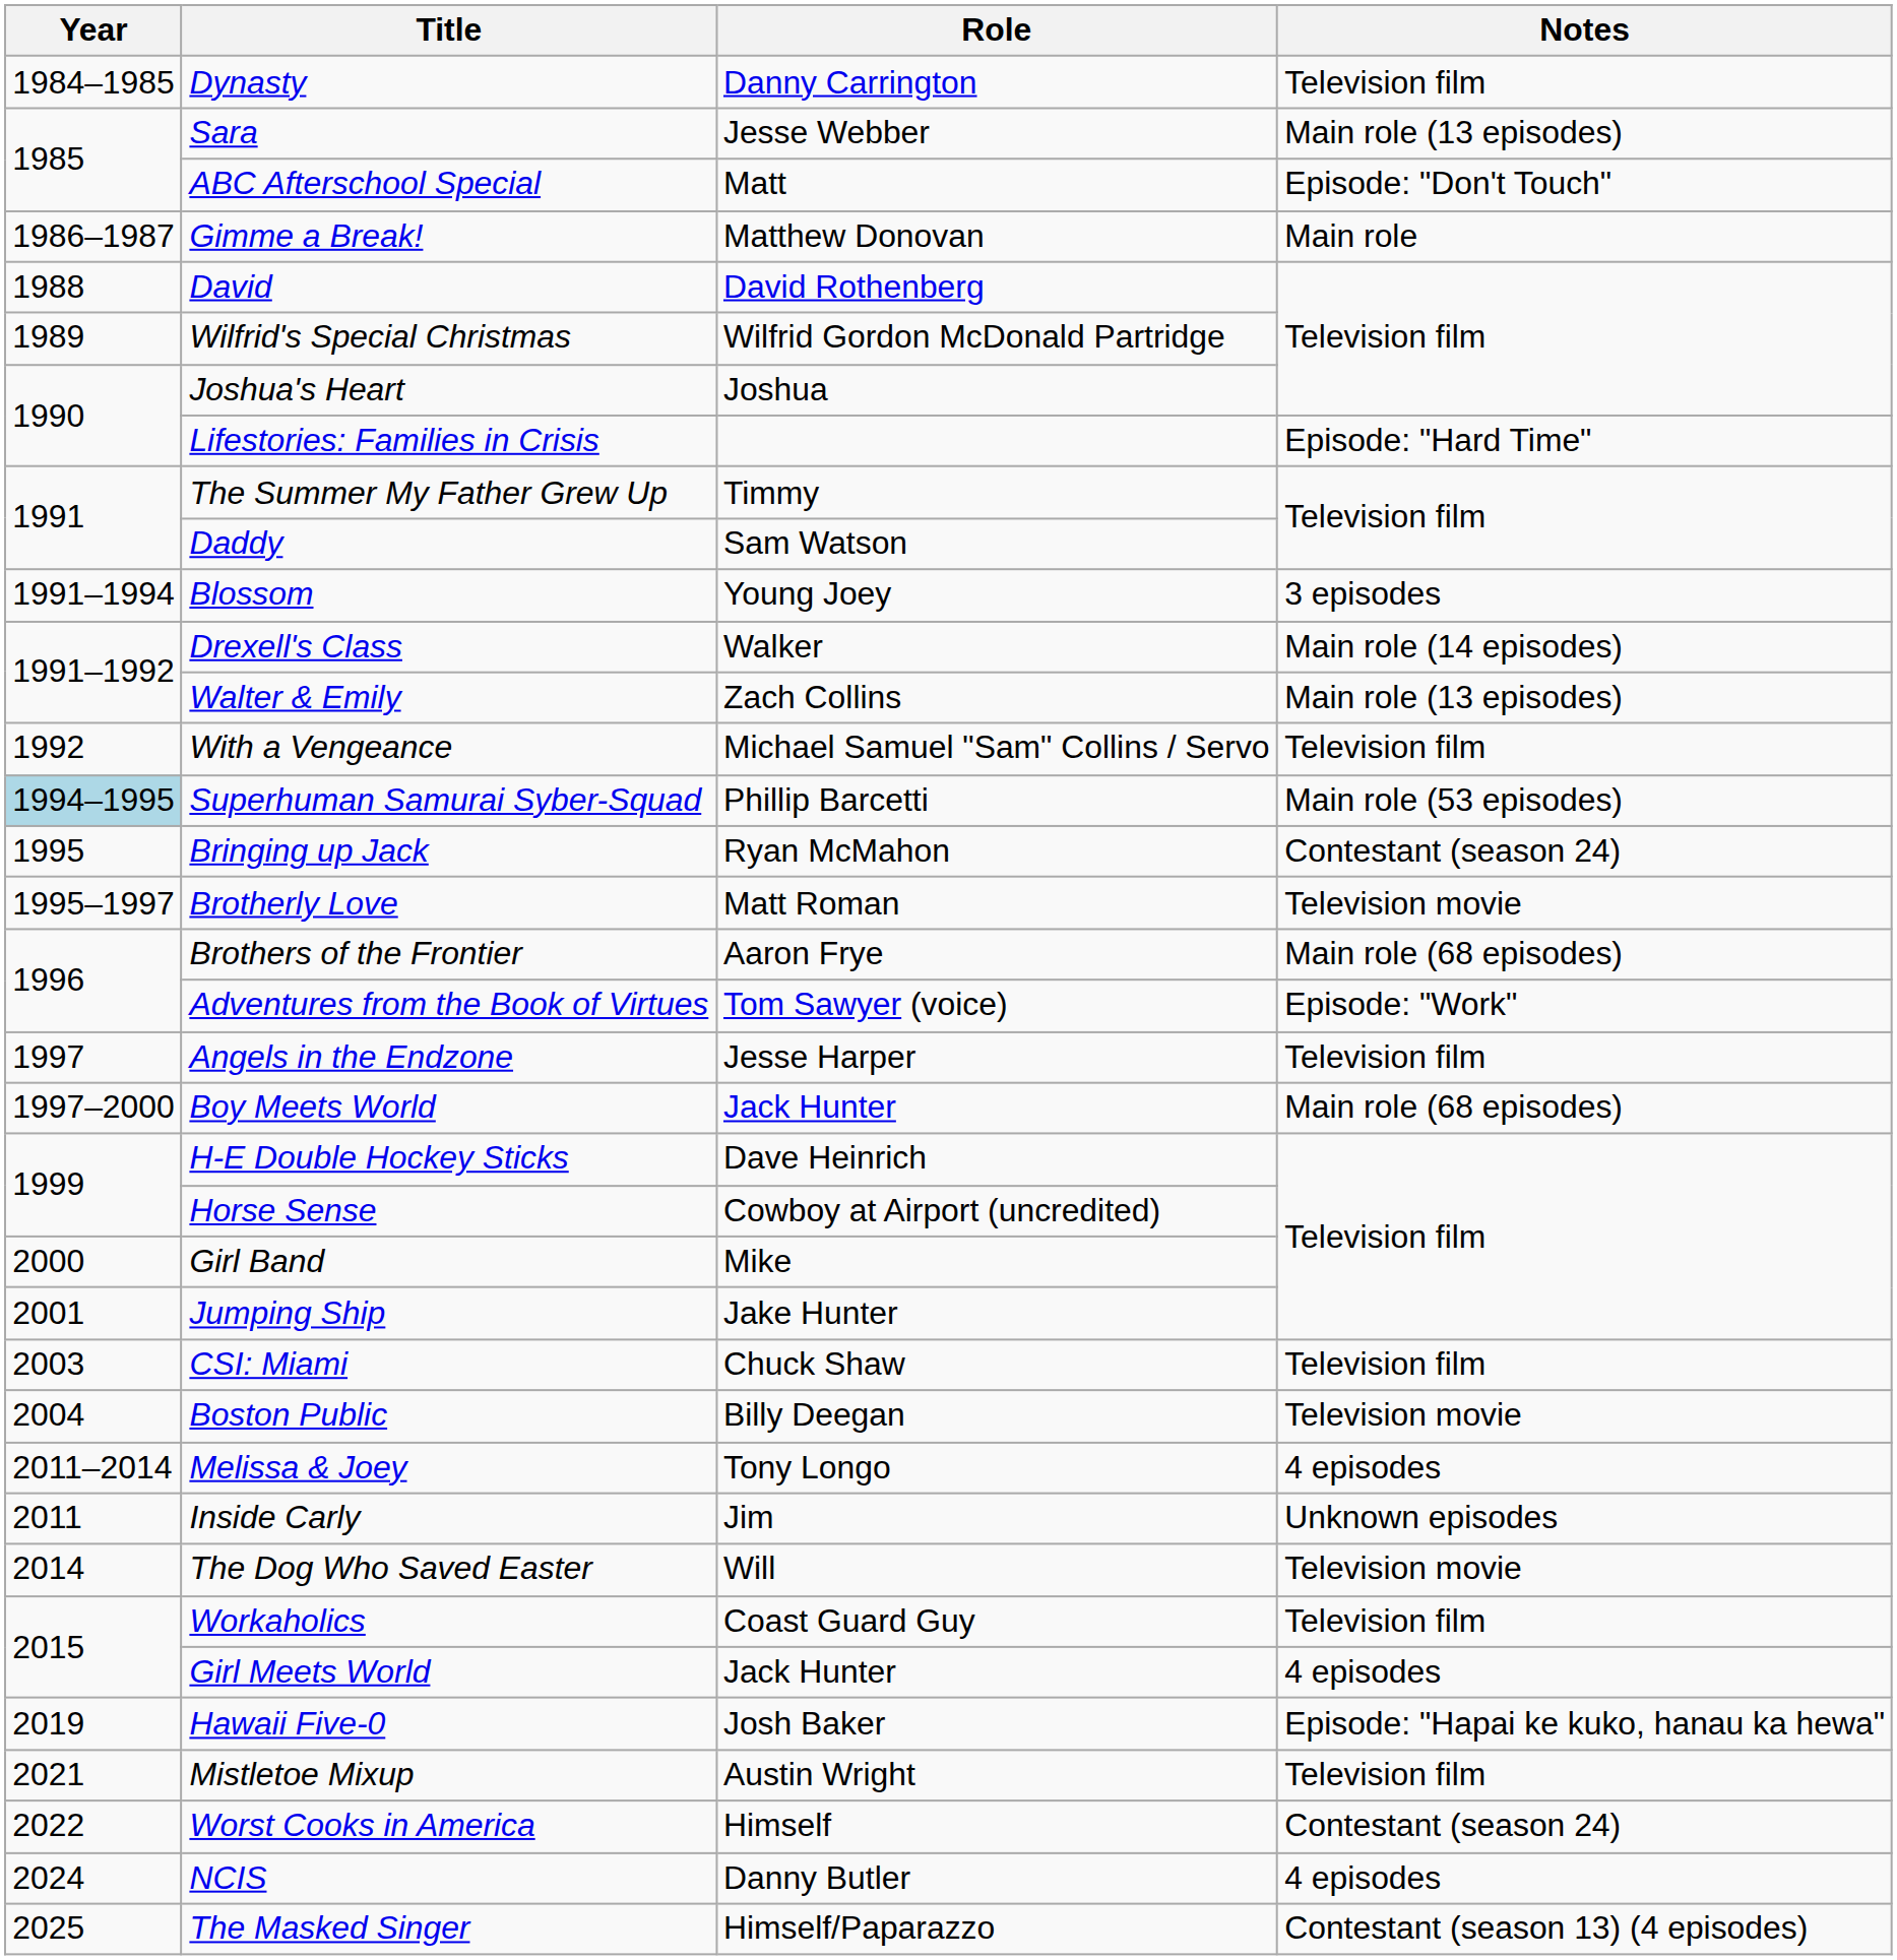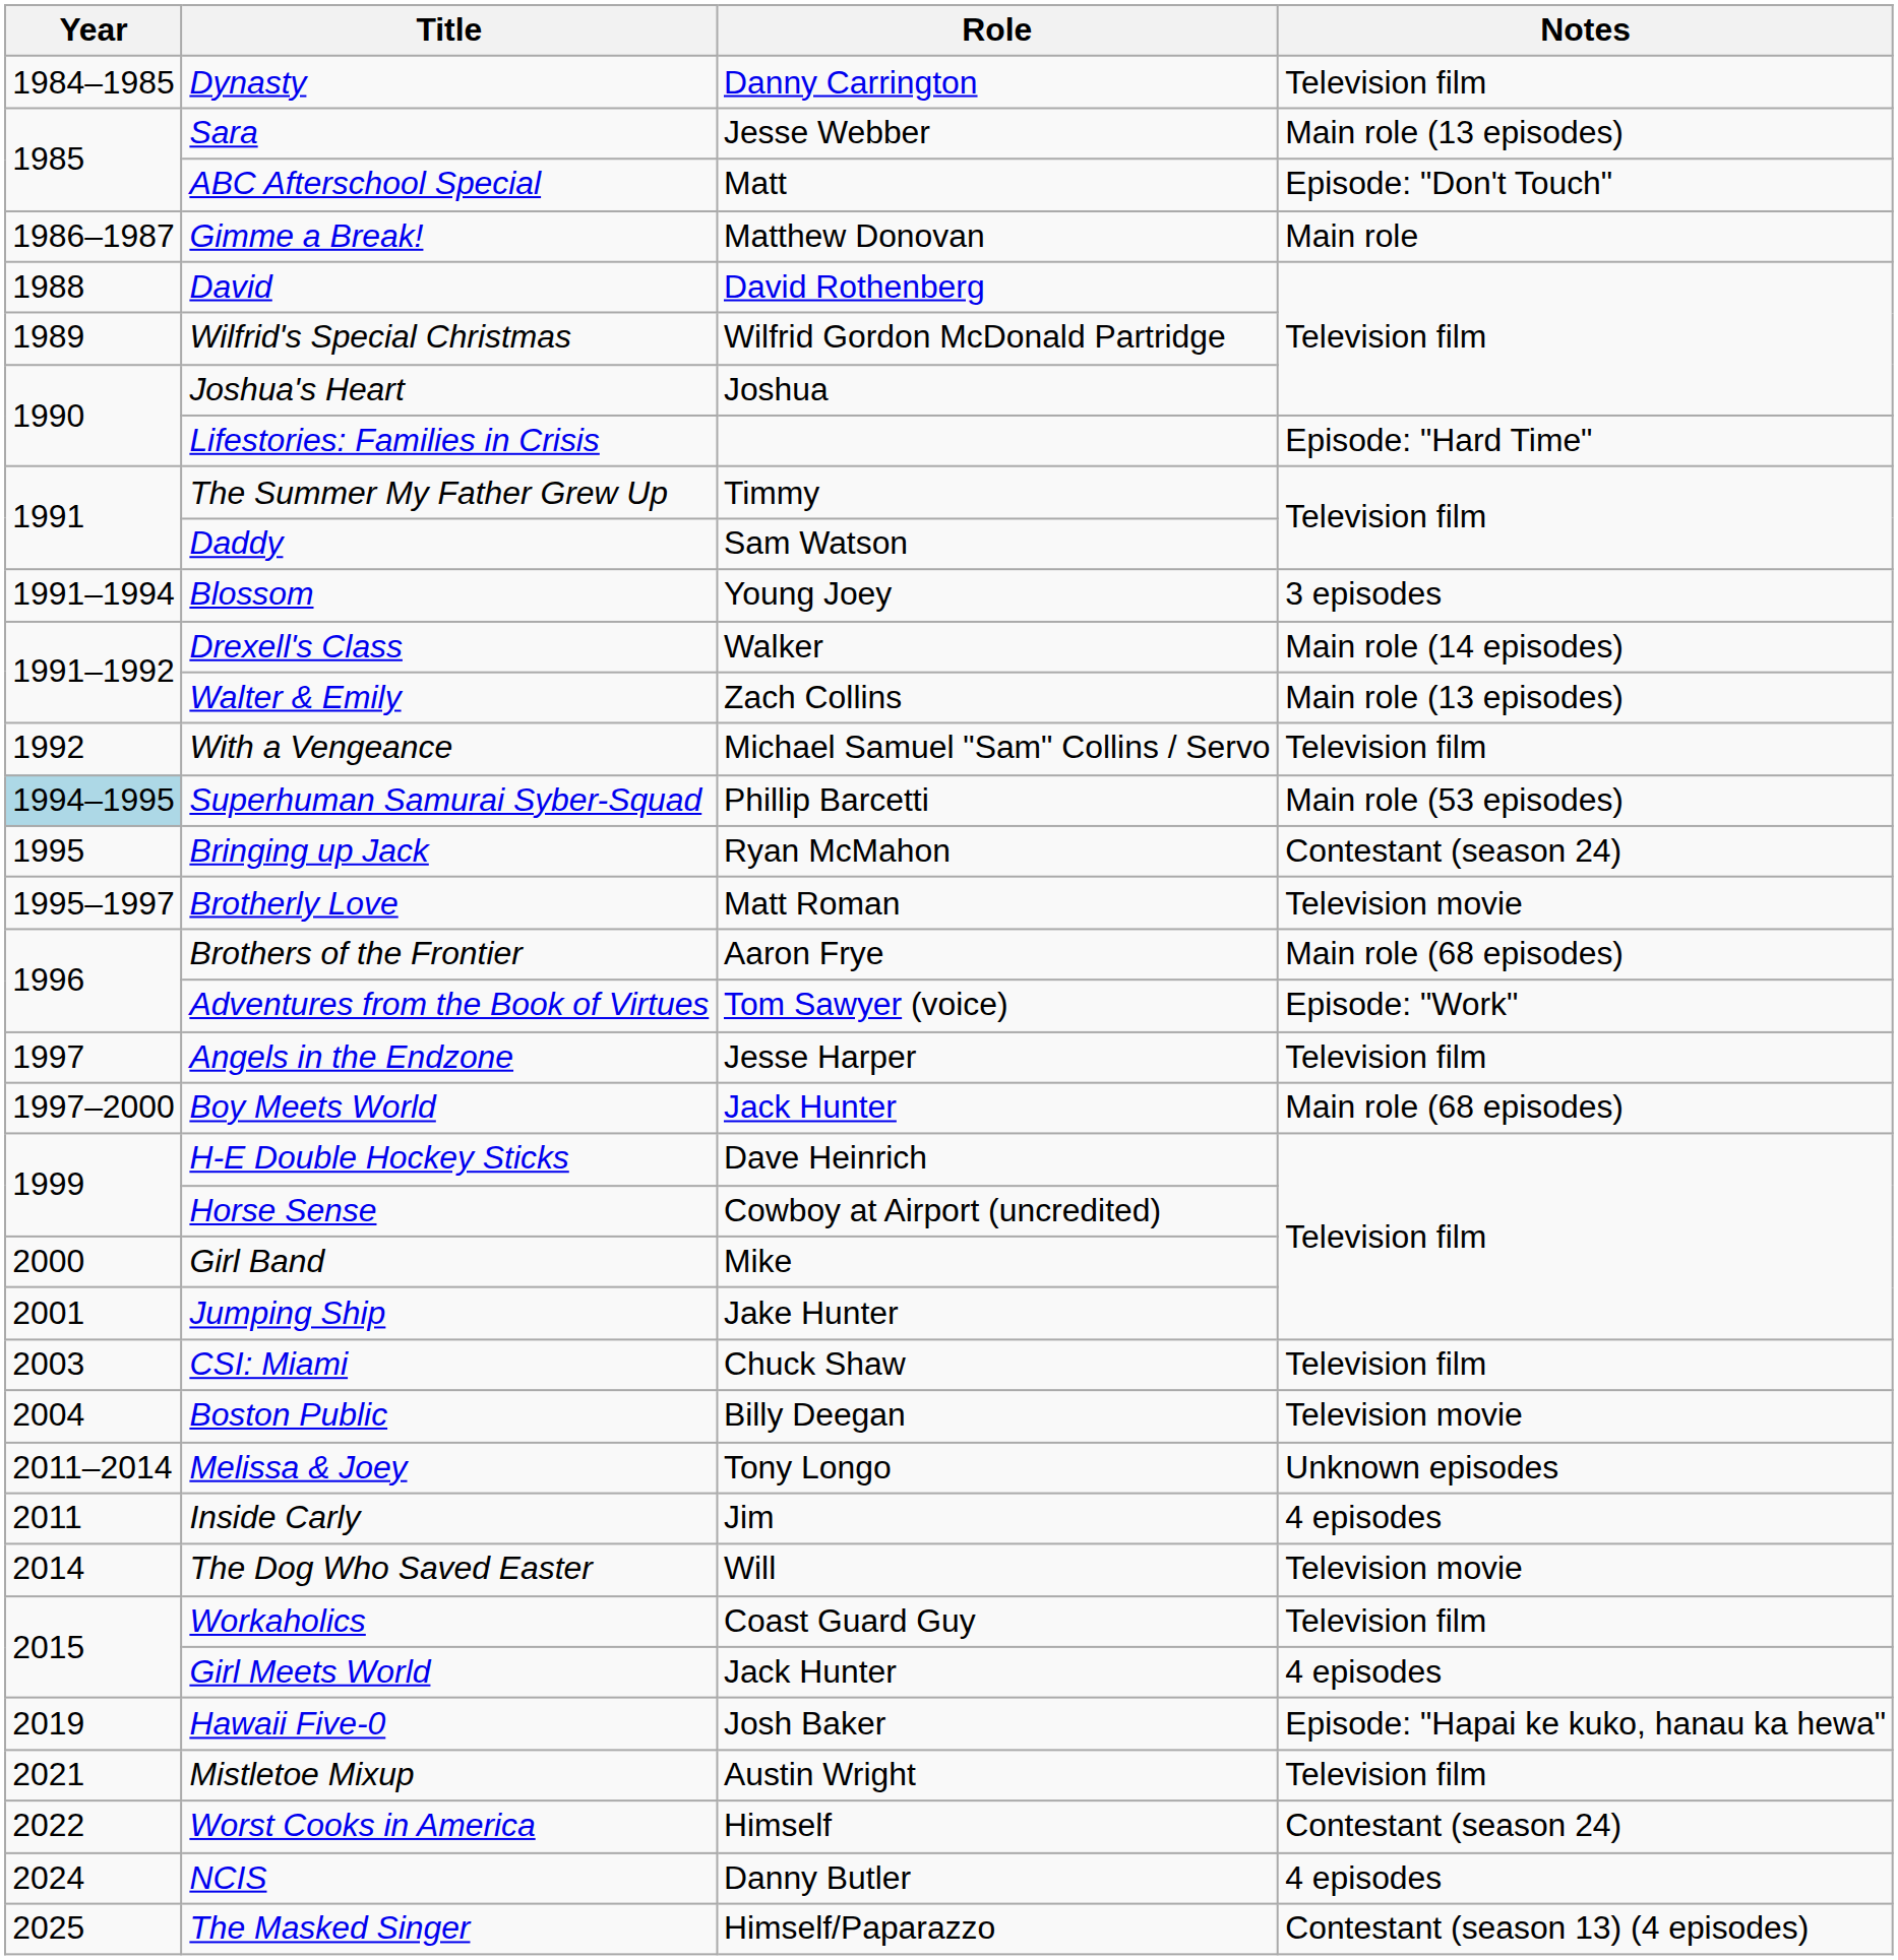 <table class="wikitable sortable">
 <tr>
 <th>Year</th>
 <th>Title</th>
 <th>Role</th>
 <th class="unsortable">Notes</th>
 </tr>
 <tr>
 <td>1984–1985</td>
 <td><em><a href='#'>Dynasty</a></em></td>
 <td><a href='#'>Danny Carrington</a></td>
 <td>Television film</td>
 </tr>
 <tr>
 <td rowspan=2>1985</td>
 <td><em><a href='#'>Sara</a></em></td>
 <td>Jesse Webber</td>
 <td>Main role (13 episodes)</td>
 </tr>
 <tr>
 <td><em><a href='#'>ABC Afterschool Special</a></em></td>
 <td>Matt</td>
 <td>Episode: "Don't Touch"</td>
 </tr>
 <tr>
 <td>1986–1987</td>
 <td><em><a href='#'>Gimme a Break!</a></em></td>
 <td>Matthew Donovan</td>
 <td>Main role</td>
 </tr>
 <tr>
 <td>1988</td>
 <td><em><a href='#'>David</a></em></td>
 <td><a href='#'>David Rothenberg</a></td>
 <td rowspan=3>Television film</td>
 </tr>
 <tr>
 <td>1989</td>
 <td><em>Wilfrid's Special Christmas</em></td>
 <td>Wilfrid Gordon McDonald Partridge</td>
 </tr>
 <tr>
 <td rowspan=2>1990</td>
 <td><em>Joshua's Heart</em></td>
 <td>Joshua</td>
 </tr>
 <tr>
 <td><em><a href='#'>Lifestories: Families in Crisis</a></em></td>
 <td></td>
 <td>Episode: "Hard Time"</td>
 </tr>
 <tr>
 <td rowspan=2>1991</td>
 <td><em>The Summer My Father Grew Up</em></td>
 <td>Timmy</td>
 <td rowspan=2>Television film</td>
 </tr>
 <tr>
 <td><em><a href='#'>Daddy</a></em></td>
 <td>Sam Watson</td>
 </tr>
 <tr>
 <td>1991–1994</td>
 <td><em><a href='#'>Blossom</a></em></td>
 <td>Young Joey</td>
 <td>3 episodes</td>
 </tr>
 <tr>
 <td rowspan=2>1991–1992</td>
 <td><em><a href='#'>Drexell's Class</a></em></td>
 <td>Walker</td>
 <td>Main role (14 episodes)</td>
 </tr>
 <tr>
 <td><em><a href='#'>Walter & Emily</a></em></td>
 <td>Zach Collins</td>
 <td>Main role (13 episodes)</td>
 </tr>
 <tr>
 <td>1992</td>
 <td><em>With a Vengeance</em></td>
 <td>Michael Samuel "Sam" Collins / Servo</td>
 <td>Television film</td>
 </tr>
 <tr>
 <td style="background: lightblue;">1994–1995</td>
 <td><em><a href='#'>Superhuman Samurai Syber-Squad</a></em></td>
 <td>Phillip Barcetti</td>
 <td>Main role (53 episodes)</td>
 </tr>
 <tr>
 <td>1995</td>
 <td><em><a href='#'>Bringing up Jack</a></em></td>
 <td>Ryan McMahon</td>
 <td>Contestant (season 24)</td>
 </tr>
 <tr>
 <td>1995–1997</td>
 <td><em><a href='#'>Brotherly Love</a></em></td>
 <td>Matt Roman</td>
 <td>Television movie</td>
 </tr>
 <tr>
 <td rowspan=2>1996</td>
 <td><em>Brothers of the Frontier</em></td>
 <td>Aaron Frye</td>
 <td>Main role (68 episodes)</td>
 </tr>
 <tr>
 <td><em><a href='#'>Adventures from the Book of Virtues</a></em></td>
 <td><a href='#'>Tom Sawyer</a> (voice)</td>
 <td>Episode: "Work"</td>
 </tr>
 <tr>
 <td>1997</td>
 <td><em><a href='#'>Angels in the Endzone</a></em></td>
 <td>Jesse Harper</td>
 <td>Television film</td>
 </tr>
 <tr>
 <td>1997–2000</td>
 <td><em><a href='#'>Boy Meets World</a></em></td>
 <td><a href='#'>Jack Hunter</a></td>
 <td>Main role (68 episodes)</td>
 </tr>
 <tr>
 <td rowspan=2>1999</td>
 <td><em><a href='#'>H-E Double Hockey Sticks</a></em></td>
 <td>Dave Heinrich</td>
 <td rowspan=4>Television film</td>
 </tr>
 <tr>
 <td><em><a href='#'>Horse Sense</a></em></td>
 <td>Cowboy at Airport (uncredited)</td>
 </tr>
 <tr>
 <td>2000</td>
 <td><em>Girl Band</em></td>
 <td>Mike</td>
 </tr>
 <tr>
 <td>2001</td>
 <td><em><a href='#'>Jumping Ship</a></em></td>
 <td>Jake Hunter</td>
 </tr>
 <tr>
 <td>2003</td>
 <td><em><a href='#'>CSI: Miami</a></em></td>
 <td>Chuck Shaw</td>
 <td>Television film</td>
 </tr>
 <tr>
 <td>2004</td>
 <td><em><a href='#'>Boston Public</a></em></td>
 <td>Billy Deegan</td>
 <td>Television movie</td>
 </tr>
 <tr>
 <td>2011–2014</td>
 <td><em><a href='#'>Melissa & Joey</a></em></td>
 <td>Tony Longo</td>
-<td>4 episodes</td>
+<td>Unknown episodes</td>
 </tr>
 <tr>
 <td>2011</td>
 <td><em>Inside Carly</em></td>
 <td>Jim</td>
-<td>Unknown episodes</td>
+<td>4 episodes</td>
 </tr>
 <tr>
 <td>2014</td>
 <td><em>The Dog Who Saved Easter</em></td>
 <td>Will</td>
 <td>Television movie</td>
 </tr>
 <tr>
 <td rowspan=2>2015</td>
 <td><em><a href='#'>Workaholics</a></em></td>
 <td>Coast Guard Guy</td>
 <td>Television film</td>
 </tr>
 <tr>
 <td><em><a href='#'>Girl Meets World</a></em></td>
 <td>Jack Hunter</td>
 <td>4 episodes</td>
 </tr>
 <tr>
 <td>2019</td>
 <td><em><a href='#'>Hawaii Five-0</a></em></td>
 <td>Josh Baker</td>
 <td>Episode: "Hapai ke kuko, hanau ka hewa"</td>
 </tr>
 <tr>
 <td>2021</td>
 <td><em>Mistletoe Mixup</em></td>
 <td>Austin Wright</td>
 <td>Television film</td>
 </tr>
 <tr>
 <td>2022</td>
 <td><em><a href='#'>Worst Cooks in America</a></em></td>
 <td>Himself</td>
 <td>Contestant (season 24)</td>
 </tr>
 <tr>
 <td>2024</td>
 <td><em><a href='#'>NCIS</a></em></td>
 <td>Danny Butler</td>
 <td>4 episodes</td>
 </tr>
 <tr>
 <td>2025</td>
 <td><em><a href='#'>The Masked Singer</a></em></td>
 <td>Himself/Paparazzo</td>
 <td>Contestant (season 13) (4 episodes)</td>
 </tr>
 </table>
